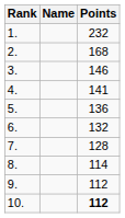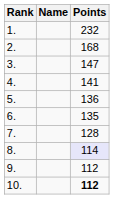 <table class="wikitable sortable">
 <tr>
 <th>Rank</th>
 <th>Name</th>
 <th>Points</th>
 </tr>
 <tr>
 <td>1.</td>
 <td></td>
 <td align=center>232</td>
 </tr>
 <tr>
 <td>2.</td>
 <td></td>
 <td align=center>168</td>
 </tr>
 <tr>
 <td>3.</td>
 <td></td>
-<td align=center>146</td>
+<td align=center>147</td>
 </tr>
 <tr>
 <td>4.</td>
 <td></td>
 <td align=center>141</td>
 </tr>
 <tr>
 <td>5.</td>
 <td></td>
 <td align=center>136</td>
 </tr>
 <tr>
 <td>6.</td>
 <td></td>
-<td align=center>132</td>
+<td align=center>135</td>
 </tr>
 <tr>
 <td>7.</td>
 <td></td>
 <td align=center>128</td>
 </tr>
 <tr>
 <td>8.</td>
 <td></td>
-<td align=center>114</td>
+<td align=center style="background: lavender;">114</td>
 </tr>
 <tr>
 <td>9.</td>
 <td></td>
 <td align=center>112</td>
 </tr>
 <tr>
 <td>10.</td>
 <td></td>
 <td align=center><strong>112</strong></td>
 </tr>
 </table>
